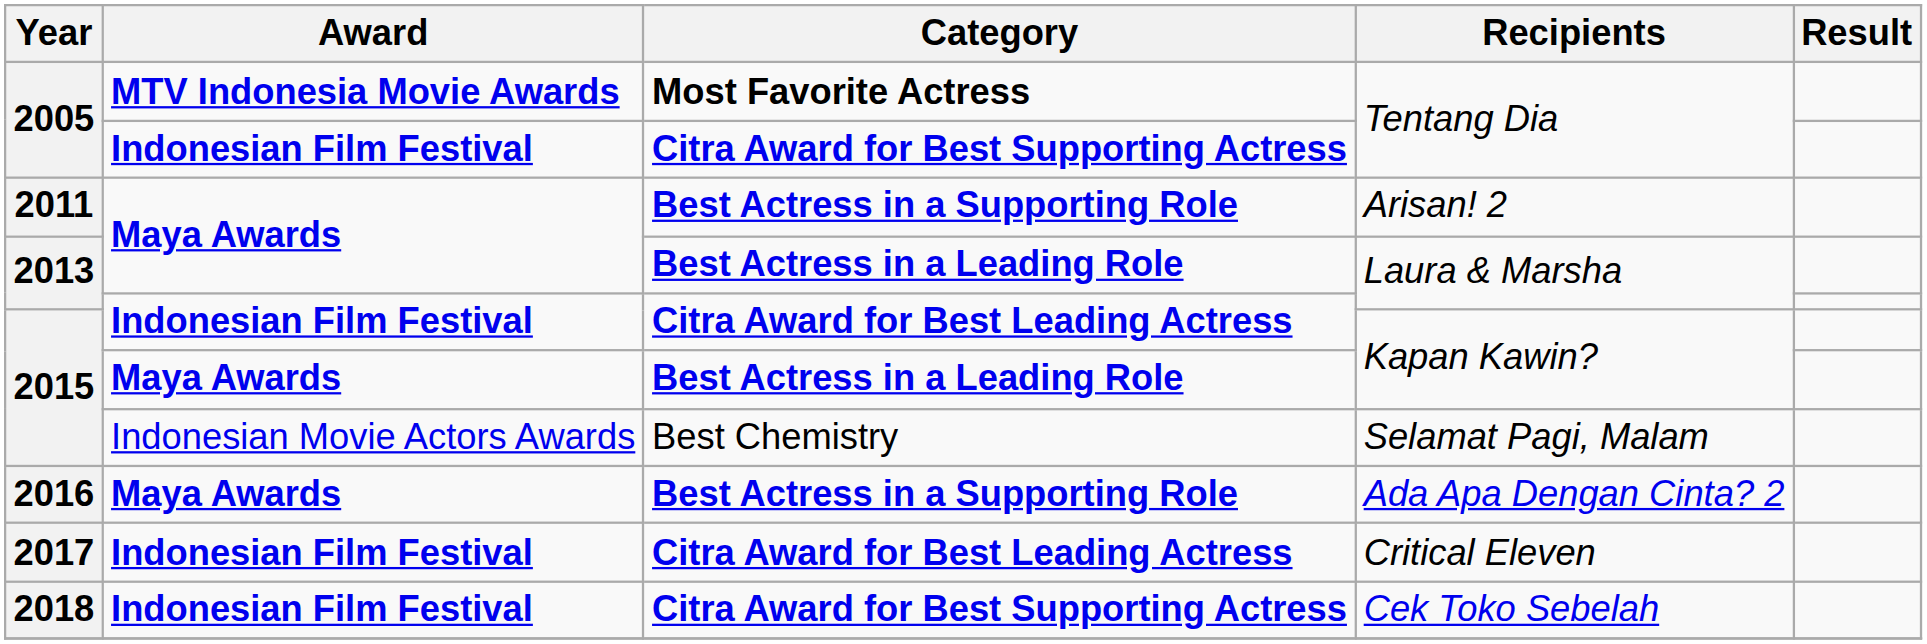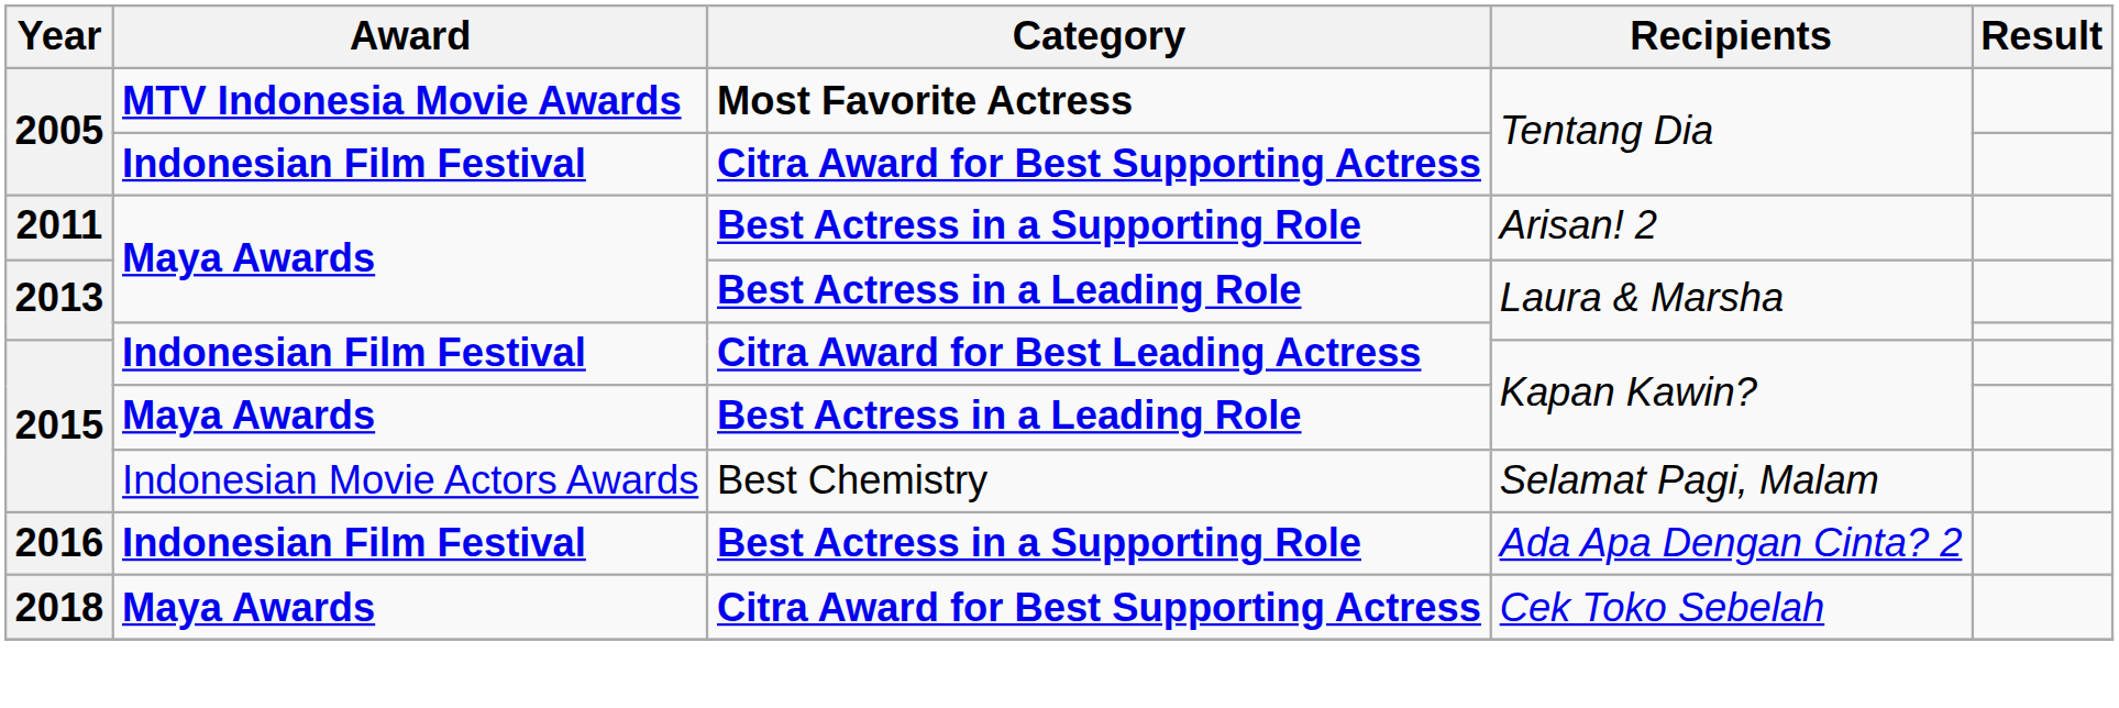 <table class="wikitable">
 <tr>
 <th>Year</th>
 <th>Award</th>
 <th>Category</th>
 <th>Recipients</th>
 <th>Result</th>
 </tr>
 <tr>
 <th rowspan="2">2005</th>
 <td><strong><a href='#'>MTV Indonesia Movie Awards</a></strong></td>
 <td><strong>Most Favorite Actress</strong></td>
 <td rowspan="2"><em>Tentang Dia</em></td>
 <td></td>
 </tr>
 <tr>
 <td><strong><a href='#'>Indonesian Film Festival</a></strong></td>
 <td><strong><a href='#'>Citra Award for Best Supporting Actress</a></strong></td>
 <td></td>
 </tr>
 <tr>
 <th>2011</th>
 <td rowspan="2"><strong><a href='#'>Maya Awards</a></strong></td>
 <td><strong><a href='#'>Best Actress in a Supporting Role</a></strong></td>
 <td><em>Arisan! 2</em></td>
 <td></td>
 </tr>
 <tr>
 <th rowspan="2">2013</th>
 <td><strong><a href='#'>Best Actress in a Leading Role</a></strong></td>
 <td rowspan="2"><em>Laura & Marsha</em></td>
 <td></td>
 </tr>
 <tr>
 <td rowspan="2"><strong><a href='#'>Indonesian Film Festival</a></strong></td>
 <td rowspan="2"><strong><a href='#'>Citra Award for Best Leading Actress</a></strong></td>
 <td></td>
 </tr>
 <tr>
 <th rowspan="3">2015</th>
 <td rowspan="2"><em>Kapan Kawin?</em></td>
 <td></td>
 </tr>
 <tr>
 <td><strong><a href='#'>Maya Awards</a></strong></td>
 <td><strong><a href='#'>Best Actress in a Leading Role</a></strong></td>
 <td></td>
 </tr>
 <tr>
 <td><a href='#'>Indonesian Movie Actors Awards</a></td>
 <td>Best Chemistry</td>
 <td><em>Selamat Pagi, Malam</em></td>
 <td></td>
 </tr>
 <tr>
 <th>2016</th>
-<td><strong><a href='#'>Maya Awards</a></strong></td>
+<td><strong><a href='#'>Indonesian Film Festival</a></strong></td>
 <td><strong><a href='#'>Best Actress in a Supporting Role</a></strong></td>
 <td><em><a href='#'>Ada Apa Dengan Cinta? 2</a></em></td>
 <td></td>
 </tr>
 <tr>
-<th>2017</th>
-<td><strong><a href='#'>Indonesian Film Festival</a></strong></td>
-<td><strong><a href='#'>Citra Award for Best Leading Actress</a></strong></td>
-<td><em>Critical Eleven</em></td>
-<td></td>
-</tr>
-<tr>
 <th>2018</th>
-<td><strong><a href='#'>Indonesian Film Festival</a></strong></td>
+<td><strong><a href='#'>Maya Awards</a></strong></td>
 <td><strong><a href='#'>Citra Award for Best Supporting Actress</a></strong></td>
 <td><em><a href='#'>Cek Toko Sebelah</a></em></td>
 <td></td>
 </tr>
 <tr>
 </tr>
 </table>
